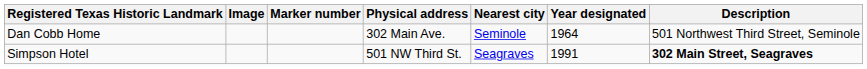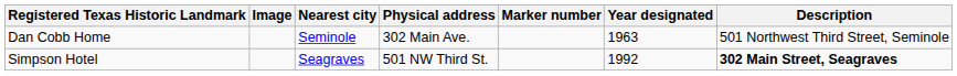 <table class="wikitable sortable">
 <tr>
 <th>Registered Texas Historic Landmark</th>
 <th>Image</th>
+<th>Nearest city</th>
+<th>Physical address</th>
 <th>Marker number</th>
-<th>Physical address</th>
-<th>Nearest city</th>
 <th>Year designated</th>
 <th>Description</th>
 </tr>
 <tr>
 <td>Dan Cobb Home</td>
 <td></td>
+<td><a href='#'>Seminole</a></td>
+<td>302 Main Ave.<br></td>
 <td></td>
-<td>302 Main Ave.<br></td>
-<td><a href='#'>Seminole</a></td>
-<td>1964</td>
+<td>1963</td>
 <td>501 Northwest Third Street, Seminole</td>
 </tr>
 <tr>
 <td>Simpson Hotel</td>
 <td></td>
+<td><a href='#'>Seagraves</a></td>
+<td>501 NW Third St.<br></td>
 <td></td>
-<td>501 NW Third St.<br></td>
-<td><a href='#'>Seagraves</a></td>
-<td>1991</td>
+<td>1992</td>
 <td><strong>302 Main Street, Seagraves</strong></td>
 </tr>
 </table>
